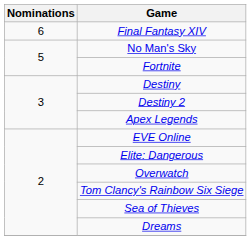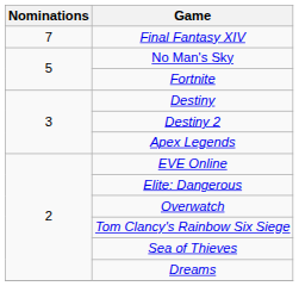 <table class="wikitable" style="text-align:center;">
 <tr>
 <th scope="col" style="width:55px;">Nominations</th>
 <th scope="col" style="text-align:center;">Game</th>
 </tr>
 <tr>
-<td style="text-align:Center;">6</td>
+<td style="text-align:Center;">7</td>
 <td><em><a href='#'>Final Fantasy XIV</a></em></td>
 </tr>
 <tr>
 <td rowspan="2">5</td>
 <td><a href='#'>No Man's Sky</a></td>
 </tr>
 <tr>
 <td><em><a href='#'>Fortnite</a></em></td>
 </tr>
 <tr>
 <td rowspan="3" style="text-align:center;">3</td>
 <td><em><a href='#'>Destiny</a></em></td>
 </tr>
 <tr>
 <td><em><a href='#'>Destiny 2</a></em></td>
 </tr>
 <tr>
 <td><em><a href='#'>Apex Legends</a></em></td>
 </tr>
 <tr>
 <td rowspan="6" style="text-align:center;">2</td>
 <td><em><a href='#'>EVE Online</a></em></td>
 </tr>
 <tr>
 <td><em><a href='#'>Elite: Dangerous</a></em></td>
 </tr>
 <tr>
 <td><em><a href='#'>Overwatch</a></em></td>
 </tr>
 <tr>
 <td><em><a href='#'>Tom Clancy's Rainbow Six Siege</a></em></td>
 </tr>
 <tr>
 <td><em><a href='#'>Sea of Thieves</a></em></td>
 </tr>
 <tr>
 <td><em><a href='#'>Dreams</a></em></td>
 </tr>
 <tr>
 </tr>
 </table>
